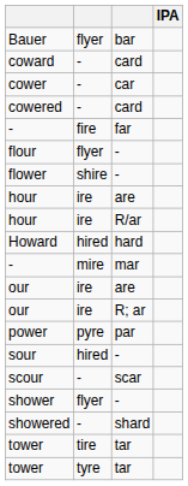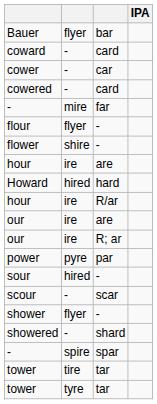 <table class="wikitable sortable mw-collapsible mw-collapsed">
 <tr>
 <th></th>
 <th></th>
 <th></th>
 <th>IPA</th>
 </tr>
 <tr>
 <td>Bauer</td>
 <td>flyer</td>
 <td>bar</td>
 <td></td>
 </tr>
 <tr>
 <td>coward</td>
 <td>-</td>
 <td>card</td>
 <td></td>
 </tr>
 <tr>
 <td>cower</td>
 <td>-</td>
 <td>car</td>
 <td></td>
 </tr>
 <tr>
 <td>cowered</td>
 <td>-</td>
 <td>card</td>
 <td></td>
 </tr>
 <tr>
 <td>-</td>
-<td>fire</td>
+<td>mire</td>
 <td>far</td>
 <td></td>
 </tr>
 <tr>
 <td>flour</td>
 <td>flyer</td>
 <td>-</td>
 <td></td>
 </tr>
 <tr>
 <td>flower</td>
 <td>shire</td>
 <td>-</td>
 <td></td>
 </tr>
 <tr>
 <td>hour</td>
 <td>ire</td>
 <td>are</td>
 <td></td>
 </tr>
 <tr>
-<td>hour</td>
-<td>ire</td>
-<td>R/ar</td>
-<td></td>
-</tr>
-<tr>
 <td>Howard</td>
 <td>hired</td>
 <td>hard</td>
 <td></td>
 </tr>
 <tr>
-<td>-</td>
-<td>mire</td>
-<td>mar</td>
+<td>hour</td>
+<td>ire</td>
+<td>R/ar</td>
 <td></td>
 </tr>
 <tr>
 <td>our</td>
 <td>ire</td>
 <td>are</td>
 <td></td>
 </tr>
 <tr>
 <td>our</td>
 <td>ire</td>
 <td>R; ar</td>
 <td></td>
 </tr>
 <tr>
 <td>power</td>
 <td>pyre</td>
 <td>par</td>
 <td></td>
 </tr>
 <tr>
 <td>sour</td>
 <td>hired</td>
 <td>-</td>
 <td></td>
 </tr>
 <tr>
 <td>scour</td>
 <td>-</td>
 <td>scar</td>
 <td></td>
 </tr>
 <tr>
 <td>shower</td>
 <td>flyer</td>
 <td>-</td>
 <td></td>
 </tr>
 <tr>
 <td>showered</td>
 <td>-</td>
 <td>shard</td>
 <td></td>
 </tr>
 <tr>
+<td>-</td>
+<td>spire</td>
+<td>spar</td>
+<td></td>
+</tr>
+<tr>
 <td>tower</td>
 <td>tire</td>
 <td>tar</td>
 <td></td>
 </tr>
 <tr>
 <td>tower</td>
 <td>tyre</td>
 <td>tar</td>
 <td></td>
 </tr>
 </table>
